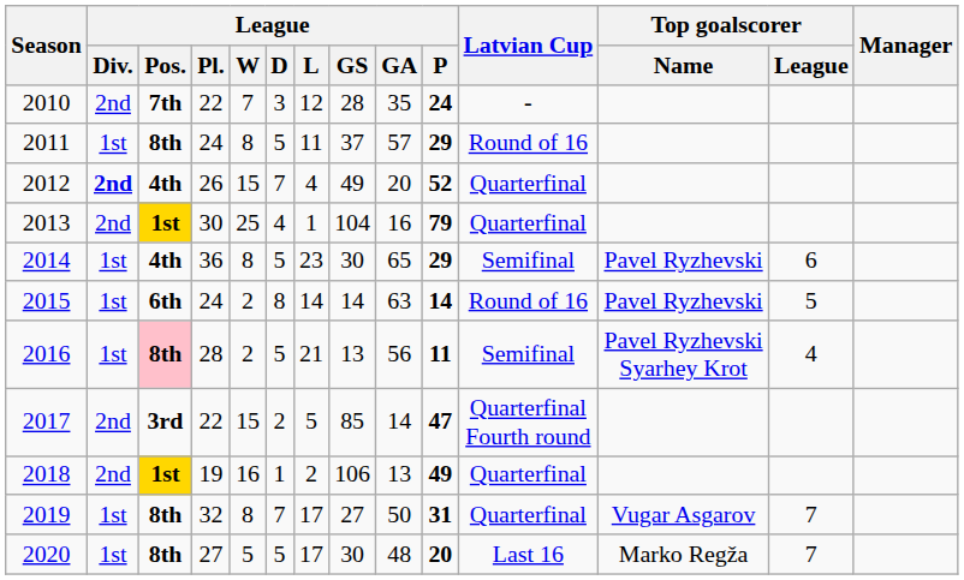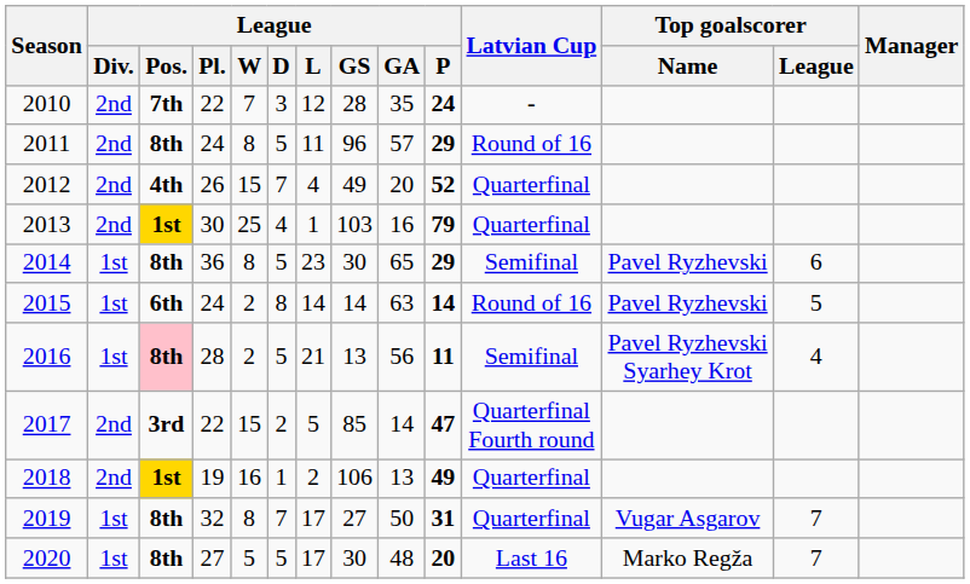 <table class="wikitable mw-collapsible mw-collapsed" align=center cellspacing="0" cellpadding="3" style="border:1px solid #AAAAAA;font-size:90%">
 <tr style="background:#efefef;">
 <th rowspan="2">Season</th>
 <th colspan="9">League</th>
 <th rowspan="2"><a href='#'>Latvian Cup</a></th>
 <th colspan="2">Top goalscorer</th>
 <th rowspan="2">Manager</th>
 </tr>
 <tr>
 <th>Div.</th>
 <th>Pos.</th>
 <th>Pl.</th>
 <th>W</th>
 <th>D</th>
 <th>L</th>
 <th>GS</th>
 <th>GA</th>
 <th>P</th>
 <th>Name</th>
 <th>League</th>
 </tr>
 <tr>
 <td align=center>2010</td>
 <td align=center><a href='#'>2nd</a></td>
 <td align=center><strong>7th</strong></td>
 <td align=center>22</td>
 <td align=center>7</td>
 <td align=center>3</td>
 <td align=center>12</td>
 <td align=center>28</td>
 <td align=center>35</td>
 <td align=center><strong>24</strong></td>
 <td align=center><strong>-</strong></td>
 <td align=center></td>
 <td align=center></td>
 <td align=center></td>
 </tr>
 <tr>
 <td align=center>2011</td>
-<td align=center><a href='#'>1st</a></td>
+<td align=center><a href='#'>2nd</a></td>
 <td align=center><strong>8th</strong></td>
 <td align=center>24</td>
 <td align=center>8</td>
 <td align=center>5</td>
 <td align=center>11</td>
-<td align=center>37</td>
+<td align=center>96</td>
 <td align=center>57</td>
 <td align=center><strong>29</strong></td>
 <td align=center><a href='#'>Round of 16</a></td>
 <td align=center></td>
 <td align=center></td>
 <td align=center></td>
 </tr>
 <tr>
 <td align=center>2012</td>
-<td align=center><strong><a href='#'>2nd</a></strong></td>
+<td align=center><a href='#'>2nd</a></td>
 <td align=center><strong>4th</strong></td>
 <td align=center>26</td>
 <td align=center>15</td>
 <td align=center>7</td>
 <td align=center>4</td>
 <td align=center>49</td>
 <td align=center>20</td>
 <td align=center><strong>52</strong></td>
 <td align=center><a href='#'>Quarterfinal</a></td>
 <td align=center></td>
 <td align=center></td>
 <td align=center></td>
 </tr>
 <tr>
 <td align=center>2013</td>
 <td align=center><a href='#'>2nd</a></td>
 <td style="text-align:center; background:gold;"><strong>1st</strong></td>
 <td align=center>30</td>
 <td align=center>25</td>
 <td align=center>4</td>
 <td align=center>1</td>
-<td align=center>104</td>
+<td align=center>103</td>
 <td align=center>16</td>
 <td align=center><strong>79</strong></td>
 <td align=center><a href='#'>Quarterfinal</a></td>
 <td align=center></td>
 <td align=center></td>
 <td align=center></td>
 </tr>
 <tr>
 <td align=center><a href='#'>2014</a></td>
 <td align=center><a href='#'>1st</a></td>
-<td align=center><strong>4th</strong></td>
+<td align=center><strong>8th</strong></td>
 <td align=center>36</td>
 <td align=center>8</td>
 <td align=center>5</td>
 <td align=center>23</td>
 <td align=center>30</td>
 <td align=center>65</td>
 <td align=center><strong>29</strong></td>
 <td align=center><a href='#'>Semifinal</a></td>
 <td align=center><a href='#'>Pavel Ryzhevski</a></td>
 <td align=center>6</td>
 <td align=center></td>
 </tr>
 <tr>
 <td align=center><a href='#'>2015</a></td>
 <td align=center><a href='#'>1st</a></td>
 <td align=center><strong>6th</strong></td>
 <td align=center>24</td>
 <td align=center>2</td>
 <td align=center>8</td>
 <td align=center>14</td>
 <td align=center>14</td>
 <td align=center>63</td>
 <td align=center><strong>14</strong></td>
 <td align=center><a href='#'>Round of 16</a></td>
 <td align=center><a href='#'>Pavel Ryzhevski</a></td>
 <td align=center>5</td>
 <td align=center></td>
 </tr>
 <tr>
 <td align=center><a href='#'>2016</a></td>
 <td align=center><a href='#'>1st</a></td>
 <td style="text-align:center; background:pink;"><strong>8th</strong></td>
 <td align=center>28</td>
 <td align=center>2</td>
 <td align=center>5</td>
 <td align=center>21</td>
 <td align=center>13</td>
 <td align=center>56</td>
 <td align=center><strong>11</strong></td>
 <td align=center><a href='#'>Semifinal</a></td>
 <td align=center><a href='#'>Pavel Ryzhevski</a> <br> <a href='#'>Syarhey Krot</a></td>
 <td align=center>4</td>
 <td align=center></td>
 </tr>
 <tr>
 <td align=center><a href='#'>2017</a></td>
 <td align=center><a href='#'>2nd</a></td>
 <td align=center><strong>3rd</strong></td>
 <td align=center>22</td>
 <td align=center>15</td>
 <td align=center>2</td>
 <td align=center>5</td>
 <td align=center>85</td>
 <td align=center>14</td>
 <td align=center><strong>47</strong></td>
 <td align=center><a href='#'>Quarterfinal</a> <br> <a href='#'>Fourth round</a></td>
 <td align=center></td>
 <td align=center></td>
 <td align=center></td>
 </tr>
 <tr>
 <td align=center><a href='#'>2018</a></td>
 <td align=center><a href='#'>2nd</a></td>
 <td style="text-align:center; background:gold;"><strong>1st</strong></td>
 <td align=center>19</td>
 <td align=center>16</td>
 <td align=center>1</td>
 <td align=center>2</td>
 <td align=center>106</td>
 <td align=center>13</td>
 <td align=center><strong>49</strong></td>
 <td align=center><a href='#'>Quarterfinal</a></td>
 <td align=center></td>
 <td align=center></td>
 <td align=center></td>
 </tr>
 <tr>
 <td align=center><a href='#'>2019</a></td>
 <td align=center><a href='#'>1st</a></td>
 <td align=center><strong>8th</strong></td>
 <td align=center>32</td>
 <td align=center>8</td>
 <td align=center>7</td>
 <td align=center>17</td>
 <td align=center>27</td>
 <td align=center>50</td>
 <td align=center><strong>31</strong></td>
 <td align=center><a href='#'>Quarterfinal</a></td>
 <td align=center><a href='#'>Vugar Asgarov</a></td>
 <td align=center>7</td>
 <td align=center></td>
 </tr>
 <tr>
 <td align=center><a href='#'>2020</a></td>
 <td align=center><a href='#'>1st</a></td>
 <td align=center><strong>8th</strong></td>
 <td align=center>27</td>
 <td align=center>5</td>
 <td align=center>5</td>
 <td align=center>17</td>
 <td align=center>30</td>
 <td align=center>48</td>
 <td align=center><strong>20</strong></td>
 <td align=center><a href='#'>Last 16</a></td>
 <td align=center>Marko Regža</td>
 <td align=center>7</td>
 <td align=center></td>
 </tr>
 </table>
